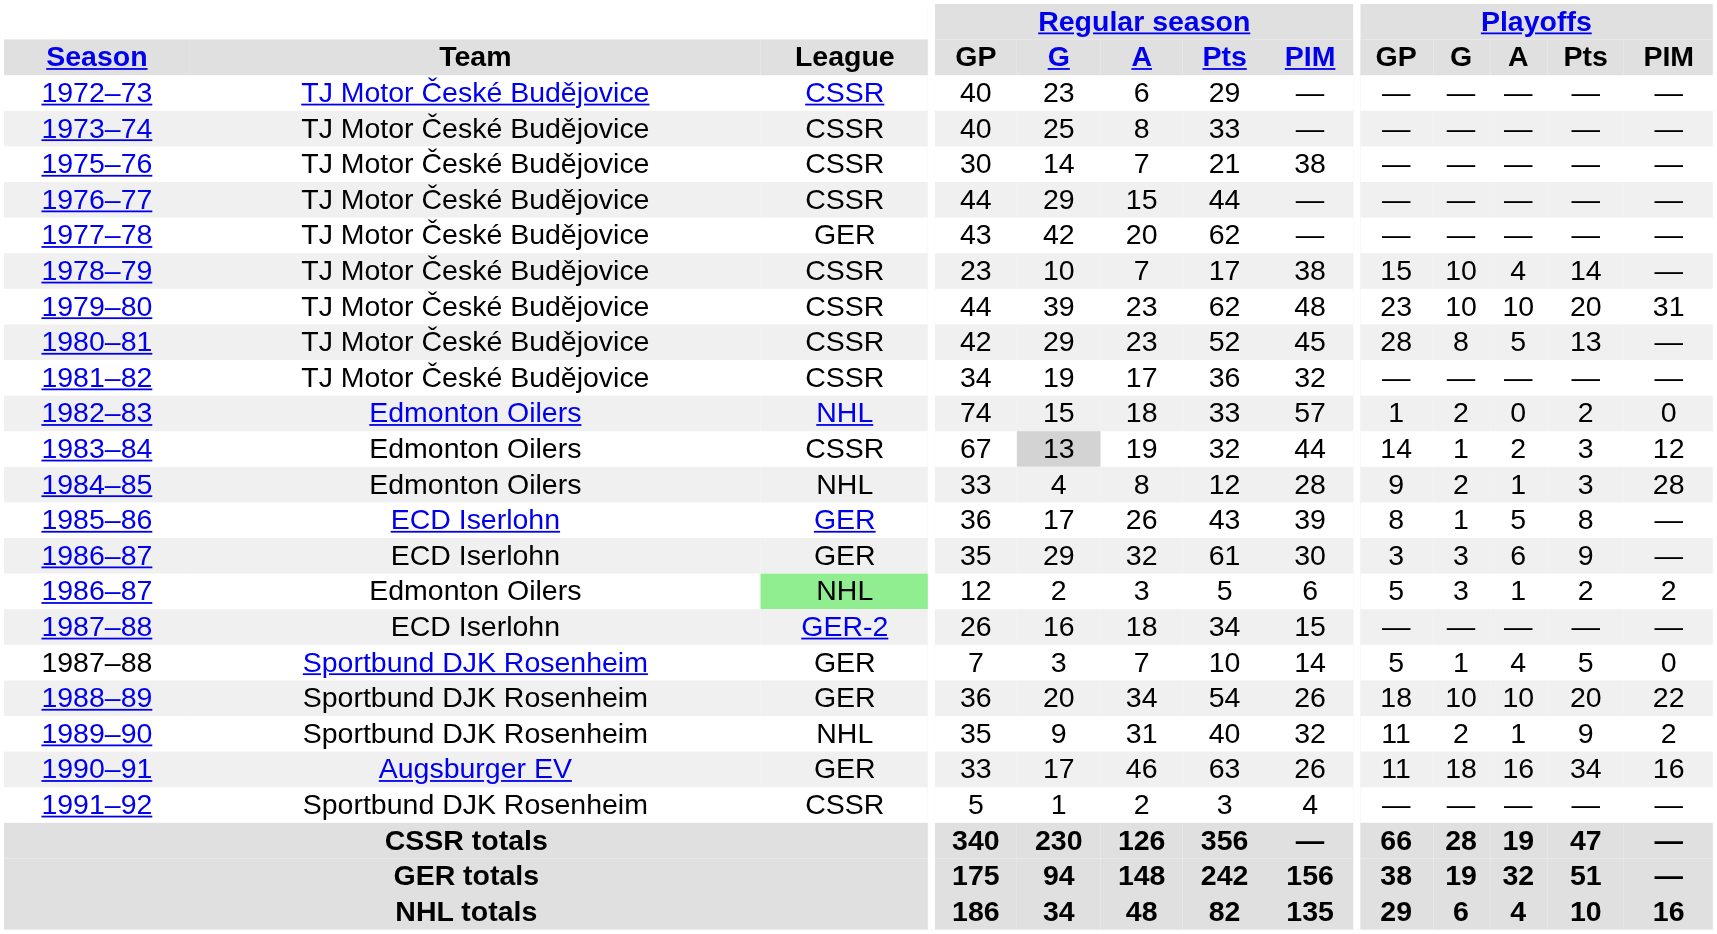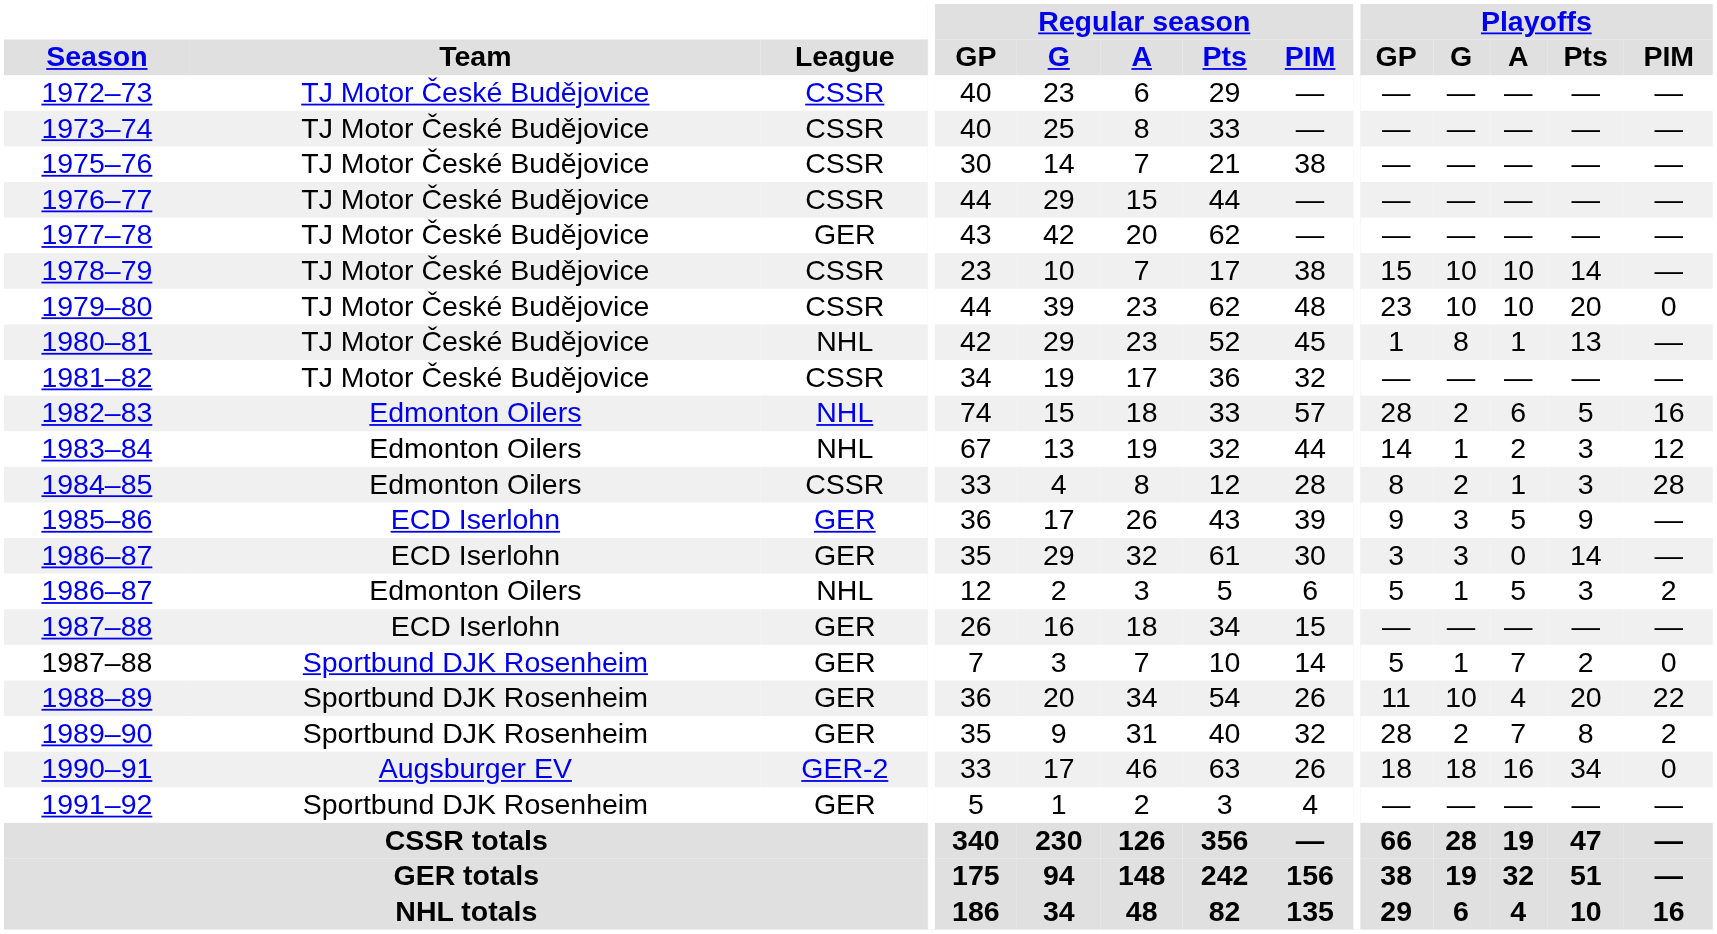 <table border="0" cellpadding="1" cellspacing="0" style="text-align:center; width:60em">
 <tr bgcolor="#e0e0e0">
 <th colspan="3" bgcolor="#ffffff"></th>
 <th rowspan="100" bgcolor="#ffffff"></th>
 <th colspan="5"><a href='#'>Regular season</a></th>
 <th rowspan="100" bgcolor="#ffffff"></th>
 <th colspan="5"><a href='#'>Playoffs</a></th>
 </tr>
 <tr bgcolor="#e0e0e0">
 <th><a href='#'>Season</a></th>
 <th>Team</th>
 <th>League</th>
 <th>GP</th>
 <th><a href='#'>G</a></th>
 <th><a href='#'>A</a></th>
 <th><a href='#'>Pts</a></th>
 <th><a href='#'>PIM</a></th>
 <th>GP</th>
 <th>G</th>
 <th>A</th>
 <th>Pts</th>
 <th>PIM</th>
 </tr>
 <tr>
 <td><a href='#'>1972–73</a></td>
 <td><a href='#'>TJ Motor České Budějovice</a></td>
 <td><a href='#'>CSSR</a></td>
 <td>40</td>
 <td>23</td>
 <td>6</td>
 <td>29</td>
 <td>—</td>
 <td>—</td>
 <td>—</td>
 <td>—</td>
 <td>—</td>
 <td>—</td>
 </tr>
 <tr bgcolor="#f0f0f0">
 <td><a href='#'>1973–74</a></td>
 <td>TJ Motor České Budějovice</td>
 <td>CSSR</td>
 <td>40</td>
 <td>25</td>
 <td>8</td>
 <td>33</td>
 <td>—</td>
 <td>—</td>
 <td>—</td>
 <td>—</td>
 <td>—</td>
 <td>—</td>
 </tr>
 <tr>
 <td><a href='#'>1975–76</a></td>
 <td>TJ Motor České Budějovice</td>
 <td>CSSR</td>
 <td>30</td>
 <td>14</td>
 <td>7</td>
 <td>21</td>
 <td>38</td>
 <td>—</td>
 <td>—</td>
 <td>—</td>
 <td>—</td>
 <td>—</td>
 </tr>
 <tr bgcolor="#f0f0f0">
 <td><a href='#'>1976–77</a></td>
 <td>TJ Motor České Budějovice</td>
 <td>CSSR</td>
 <td>44</td>
 <td>29</td>
 <td>15</td>
 <td>44</td>
 <td>—</td>
 <td>—</td>
 <td>—</td>
 <td>—</td>
 <td>—</td>
 <td>—</td>
 </tr>
 <tr>
 <td><a href='#'>1977–78</a></td>
 <td>TJ Motor České Budějovice</td>
 <td>GER</td>
 <td>43</td>
 <td>42</td>
 <td>20</td>
 <td>62</td>
 <td>—</td>
 <td>—</td>
 <td>—</td>
 <td>—</td>
 <td>—</td>
 <td>—</td>
 </tr>
 <tr bgcolor="#f0f0f0">
 <td><a href='#'>1978–79</a></td>
 <td>TJ Motor České Budějovice</td>
 <td>CSSR</td>
 <td>23</td>
 <td>10</td>
 <td>7</td>
 <td>17</td>
 <td>38</td>
 <td>15</td>
 <td>10</td>
-<td>4</td>
+<td>10</td>
 <td>14</td>
 <td>—</td>
 </tr>
 <tr>
 <td><a href='#'>1979–80</a></td>
 <td>TJ Motor České Budějovice</td>
 <td>CSSR</td>
 <td>44</td>
 <td>39</td>
 <td>23</td>
 <td>62</td>
 <td>48</td>
 <td>23</td>
 <td>10</td>
 <td>10</td>
 <td>20</td>
-<td>31</td>
+<td>0</td>
 </tr>
 <tr bgcolor="#f0f0f0">
 <td><a href='#'>1980–81</a></td>
 <td>TJ Motor České Budějovice</td>
-<td>CSSR</td>
+<td>NHL</td>
 <td>42</td>
 <td>29</td>
 <td>23</td>
 <td>52</td>
 <td>45</td>
-<td>28</td>
+<td>1</td>
 <td>8</td>
-<td>5</td>
+<td>1</td>
 <td>13</td>
 <td>—</td>
 </tr>
 <tr>
 <td><a href='#'>1981–82</a></td>
 <td>TJ Motor České Budějovice</td>
 <td>CSSR</td>
 <td>34</td>
 <td>19</td>
 <td>17</td>
 <td>36</td>
 <td>32</td>
 <td>—</td>
 <td>—</td>
 <td>—</td>
 <td>—</td>
 <td>—</td>
 </tr>
 <tr bgcolor="#f0f0f0">
 <td><a href='#'>1982–83</a></td>
 <td><a href='#'>Edmonton Oilers</a></td>
 <td><a href='#'>NHL</a></td>
 <td>74</td>
 <td>15</td>
 <td>18</td>
 <td>33</td>
 <td>57</td>
-<td>1</td>
+<td>28</td>
 <td>2</td>
-<td>0</td>
-<td>2</td>
-<td>0</td>
+<td>6</td>
+<td>5</td>
+<td>16</td>
 </tr>
 <tr>
 <td><a href='#'>1983–84</a></td>
 <td>Edmonton Oilers</td>
-<td>CSSR</td>
+<td>NHL</td>
 <td>67</td>
-<td style="background: lightgrey;">13</td>
+<td>13</td>
 <td>19</td>
 <td>32</td>
 <td>44</td>
 <td>14</td>
 <td>1</td>
 <td>2</td>
 <td>3</td>
 <td>12</td>
 </tr>
 <tr bgcolor="#f0f0f0">
 <td><a href='#'>1984–85</a></td>
 <td>Edmonton Oilers</td>
-<td>NHL</td>
+<td>CSSR</td>
 <td>33</td>
 <td>4</td>
 <td>8</td>
 <td>12</td>
 <td>28</td>
-<td>9</td>
+<td>8</td>
 <td>2</td>
 <td>1</td>
 <td>3</td>
 <td>28</td>
 </tr>
 <tr>
 <td><a href='#'>1985–86</a></td>
 <td><a href='#'>ECD Iserlohn</a></td>
 <td><a href='#'>GER</a></td>
 <td>36</td>
 <td>17</td>
 <td>26</td>
 <td>43</td>
 <td>39</td>
-<td>8</td>
-<td>1</td>
+<td>9</td>
+<td>3</td>
 <td>5</td>
-<td>8</td>
+<td>9</td>
 <td>—</td>
 </tr>
 <tr bgcolor="#f0f0f0">
 <td><a href='#'>1986–87</a></td>
 <td>ECD Iserlohn</td>
 <td>GER</td>
 <td>35</td>
 <td>29</td>
 <td>32</td>
 <td>61</td>
 <td>30</td>
 <td>3</td>
 <td>3</td>
-<td>6</td>
-<td>9</td>
+<td>0</td>
+<td>14</td>
 <td>—</td>
 </tr>
 <tr>
 <td><a href='#'>1986–87</a></td>
 <td>Edmonton Oilers</td>
-<td style="background: lightgreen;">NHL</td>
+<td>NHL</td>
 <td>12</td>
 <td>2</td>
 <td>3</td>
 <td>5</td>
 <td>6</td>
 <td>5</td>
+<td>1</td>
+<td>5</td>
 <td>3</td>
-<td>1</td>
-<td>2</td>
 <td>2</td>
 </tr>
 <tr bgcolor="#f0f0f0">
 <td><a href='#'>1987–88</a></td>
 <td>ECD Iserlohn</td>
-<td><a href='#'>GER-2</a></td>
+<td>GER</td>
 <td>26</td>
 <td>16</td>
 <td>18</td>
 <td>34</td>
 <td>15</td>
 <td>—</td>
 <td>—</td>
 <td>—</td>
 <td>—</td>
 <td>—</td>
 </tr>
 <tr>
 <td>1987–88</td>
 <td><a href='#'>Sportbund DJK Rosenheim</a></td>
 <td>GER</td>
 <td>7</td>
 <td>3</td>
 <td>7</td>
 <td>10</td>
 <td>14</td>
 <td>5</td>
 <td>1</td>
-<td>4</td>
-<td>5</td>
+<td>7</td>
+<td>2</td>
 <td>0</td>
 </tr>
 <tr bgcolor="#f0f0f0">
 <td><a href='#'>1988–89</a></td>
 <td>Sportbund DJK Rosenheim</td>
 <td>GER</td>
 <td>36</td>
 <td>20</td>
 <td>34</td>
 <td>54</td>
 <td>26</td>
-<td>18</td>
+<td>11</td>
 <td>10</td>
-<td>10</td>
+<td>4</td>
 <td>20</td>
 <td>22</td>
 </tr>
 <tr>
 <td><a href='#'>1989–90</a></td>
 <td>Sportbund DJK Rosenheim</td>
-<td>NHL</td>
+<td>GER</td>
 <td>35</td>
 <td>9</td>
 <td>31</td>
 <td>40</td>
 <td>32</td>
-<td>11</td>
+<td>28</td>
 <td>2</td>
-<td>1</td>
-<td>9</td>
+<td>7</td>
+<td>8</td>
 <td>2</td>
 </tr>
 <tr bgcolor="#f0f0f0">
 <td><a href='#'>1990–91</a></td>
 <td><a href='#'>Augsburger EV</a></td>
-<td>GER</td>
+<td><a href='#'>GER-2</a></td>
 <td>33</td>
 <td>17</td>
 <td>46</td>
 <td>63</td>
 <td>26</td>
-<td>11</td>
+<td>18</td>
 <td>18</td>
 <td>16</td>
 <td>34</td>
-<td>16</td>
+<td>0</td>
 </tr>
 <tr>
 <td><a href='#'>1991–92</a></td>
 <td>Sportbund DJK Rosenheim</td>
-<td>CSSR</td>
+<td>GER</td>
 <td>5</td>
 <td>1</td>
 <td>2</td>
 <td>3</td>
 <td>4</td>
 <td>—</td>
 <td>—</td>
 <td>—</td>
 <td>—</td>
 <td>—</td>
 </tr>
 <tr bgcolor="#e0e0e0">
 <th colspan="3">CSSR totals</th>
 <th>340</th>
 <th>230</th>
 <th>126</th>
 <th>356</th>
 <th>—</th>
 <th>66</th>
 <th>28</th>
 <th>19</th>
 <th>47</th>
 <th>—</th>
 </tr>
 <tr bgcolor="#e0e0e0">
 <th colspan="3">GER totals</th>
 <th>175</th>
 <th>94</th>
 <th>148</th>
 <th>242</th>
 <th>156</th>
 <th>38</th>
 <th>19</th>
 <th>32</th>
 <th>51</th>
 <th>—</th>
 </tr>
 <tr bgcolor="#e0e0e0">
 <th colspan="3">NHL totals</th>
 <th>186</th>
 <th>34</th>
 <th>48</th>
 <th>82</th>
 <th>135</th>
 <th>29</th>
 <th>6</th>
 <th>4</th>
 <th>10</th>
 <th>16</th>
 </tr>
 </table>
